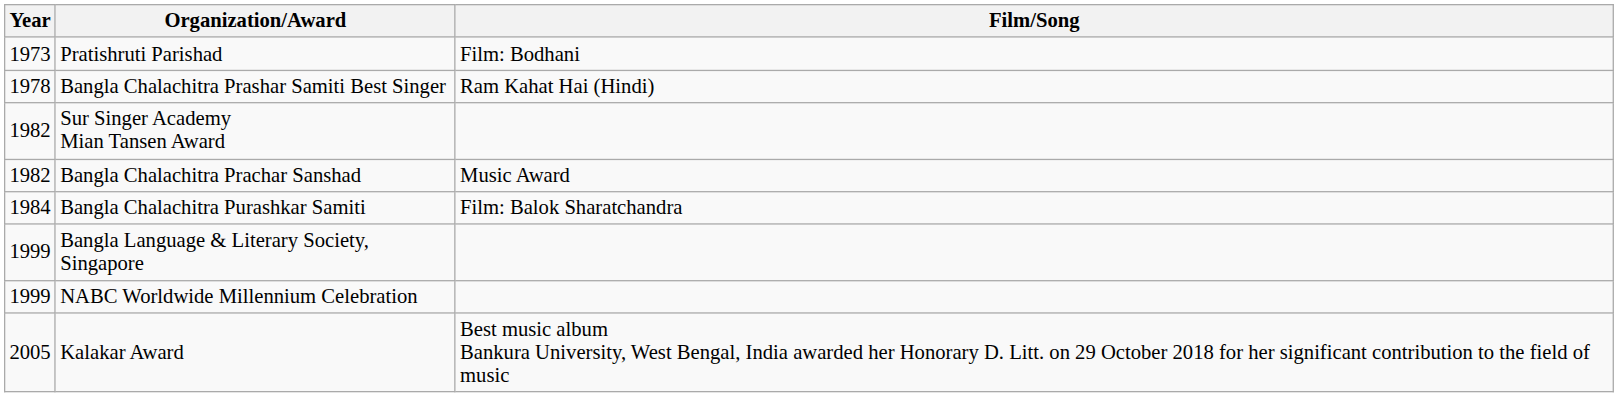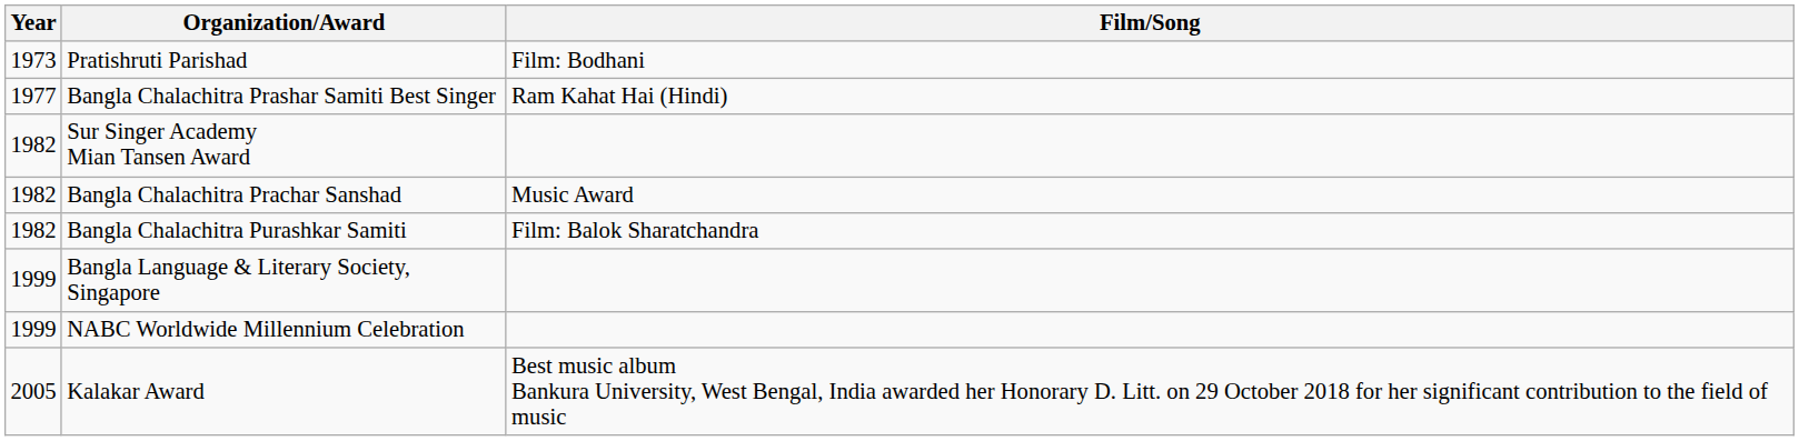 <table class="wikitable">
 <tr>
 <th>Year</th>
 <th>Organization/Award</th>
 <th>Film/Song</th>
 </tr>
 <tr>
 <td>1973</td>
 <td>Pratishruti Parishad</td>
 <td>Film: Bodhani</td>
 </tr>
 <tr>
-<td>1978</td>
+<td>1977</td>
 <td>Bangla Chalachitra Prashar Samiti Best Singer</td>
 <td>Ram Kahat Hai (Hindi)</td>
 </tr>
 <tr>
 <td>1982</td>
 <td>Sur Singer Academy<br>Mian Tansen Award</td>
 <td></td>
 </tr>
 <tr>
 <td>1982</td>
 <td>Bangla Chalachitra Prachar Sanshad</td>
 <td>Music Award</td>
 </tr>
 <tr>
-<td>1984</td>
+<td>1982</td>
 <td>Bangla Chalachitra Purashkar Samiti</td>
 <td>Film: Balok Sharatchandra</td>
 </tr>
 <tr>
 <td>1999</td>
 <td>Bangla Language & Literary Society, Singapore</td>
 <td></td>
 </tr>
 <tr>
 <td>1999</td>
 <td>NABC Worldwide Millennium Celebration</td>
 <td></td>
 </tr>
 <tr>
 <td>2005</td>
 <td>Kalakar Award</td>
 <td>Best music album<br>Bankura University, West Bengal, India awarded her Honorary D. Litt. on 29 October 2018 for her significant contribution to the field of music</td>
 </tr>
 </table>
